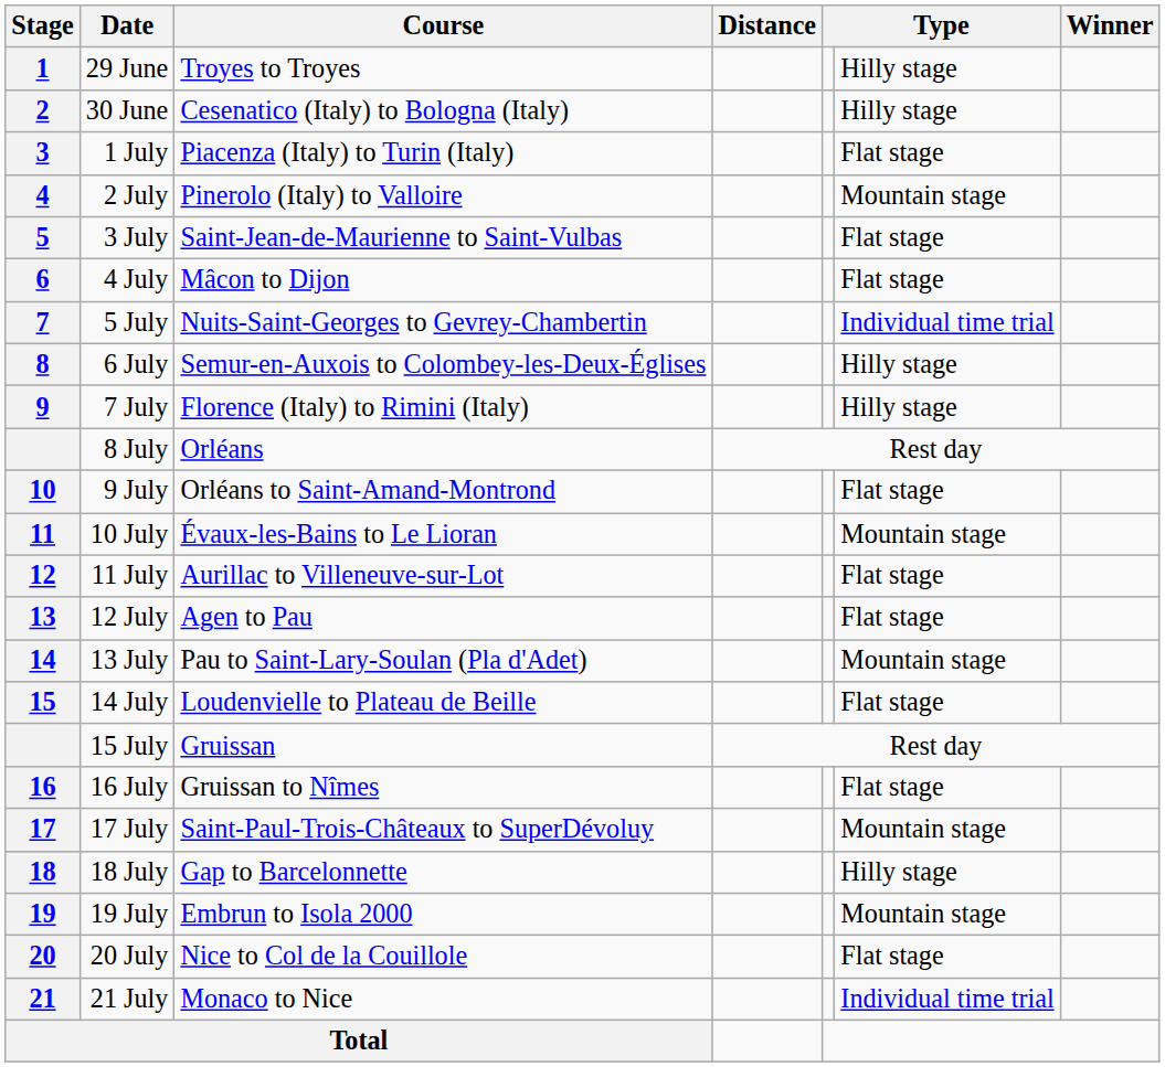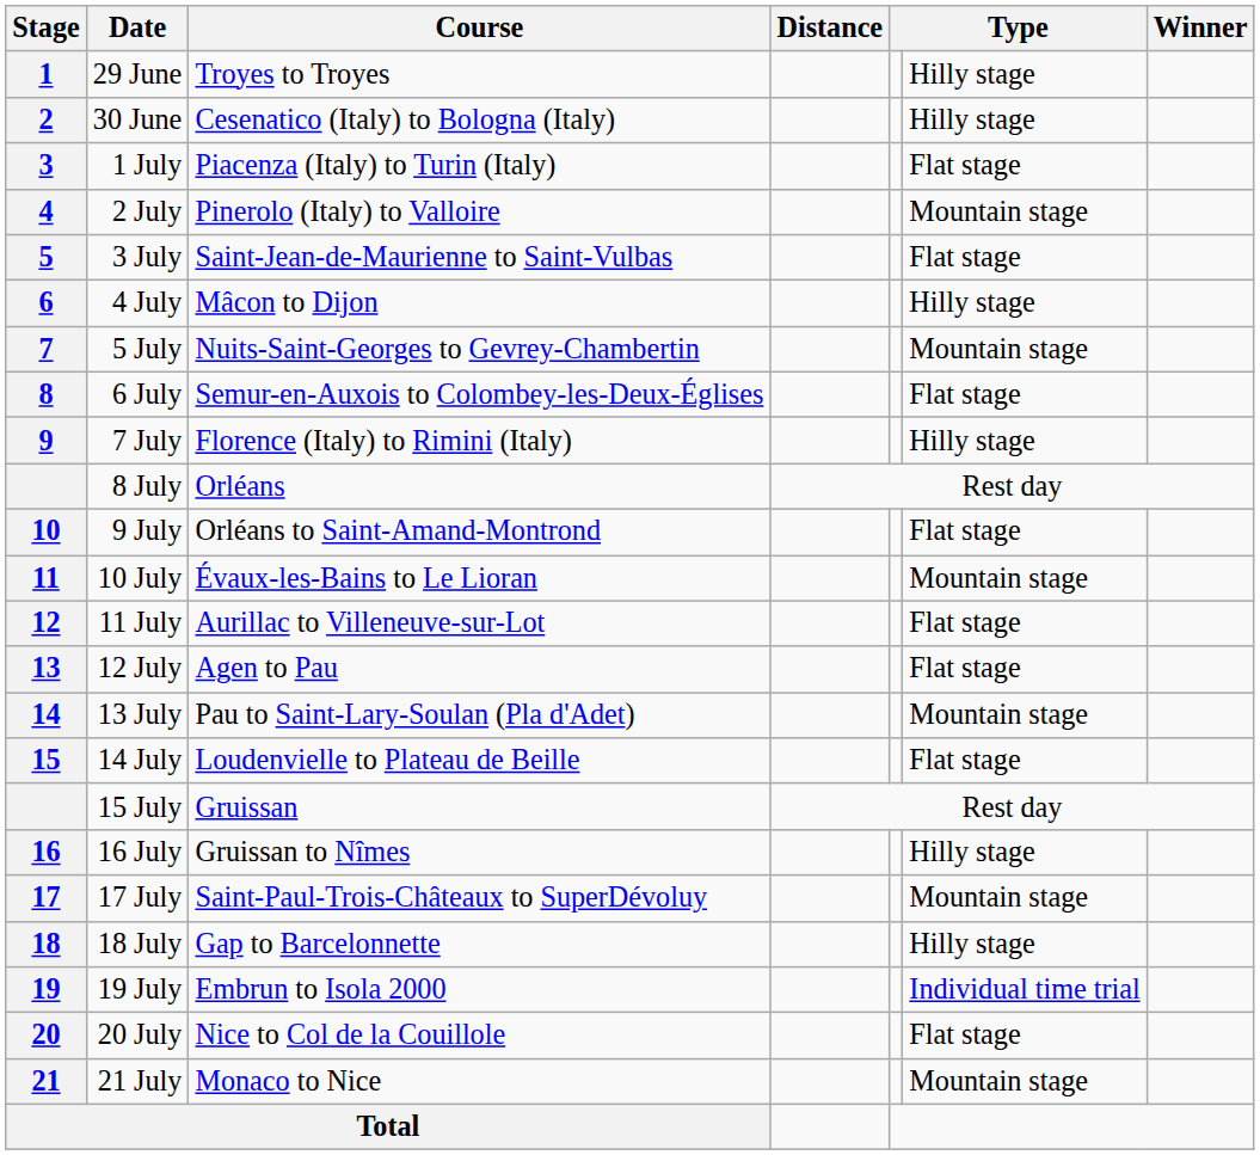 <table class="wikitable sortable">
 <tr>
 <th scope="col">Stage</th>
 <th scope="col">Date</th>
 <th scope="col">Course</th>
 <th scope="col">Distance</th>
 <th colspan="2" scope="col">Type</th>
 <th scope="col">Winner</th>
 </tr>
 <tr>
 <th scope="row"><a href='#'>1</a></th>
 <td style="text-align:right" data-sort-value="0.1">29 June</td>
 <td><a href='#'>Troyes</a> to Troyes</td>
 <td style="text-align:center;"></td>
 <td></td>
 <td>Hilly stage</td>
 <td></td>
 </tr>
 <tr>
 <th scope="row"><a href='#'>2</a></th>
 <td style="text-align:right" data-sort-value="0.2">30 June</td>
 <td><a href='#'>Cesenatico</a> (Italy) to <a href='#'>Bologna</a> (Italy)</td>
 <td style="text-align:center;"></td>
 <td></td>
 <td>Hilly stage</td>
 <td></td>
 </tr>
 <tr>
 <th scope="row"><a href='#'>3</a></th>
 <td style="text-align:right">1 July</td>
 <td><a href='#'>Piacenza</a> (Italy) to <a href='#'>Turin</a> (Italy)</td>
 <td style="text-align:center;"></td>
 <td></td>
 <td>Flat stage</td>
 <td></td>
 </tr>
 <tr>
 <th scope="row"><a href='#'>4</a></th>
 <td style="text-align:right">2 July</td>
 <td><a href='#'>Pinerolo</a> (Italy) to <a href='#'>Valloire</a></td>
 <td style="text-align:center;"></td>
 <td></td>
 <td>Mountain stage</td>
 <td></td>
 </tr>
 <tr>
 <th scope="row"><a href='#'>5</a></th>
 <td style="text-align:right">3 July</td>
 <td><a href='#'>Saint-Jean-de-Maurienne</a> to <a href='#'>Saint-Vulbas</a></td>
 <td style="text-align:center;"></td>
 <td></td>
 <td>Flat stage</td>
 <td></td>
 </tr>
 <tr>
 <th scope="row"><a href='#'>6</a></th>
 <td style="text-align:right">4 July</td>
 <td><a href='#'>Mâcon</a> to <a href='#'>Dijon</a></td>
 <td style="text-align:center;"></td>
 <td></td>
-<td>Flat stage</td>
+<td>Hilly stage</td>
 <td></td>
 </tr>
 <tr>
 <th scope="row"><a href='#'>7</a></th>
 <td style="text-align:right">5 July</td>
 <td><a href='#'>Nuits-Saint-Georges</a> to <a href='#'>Gevrey-Chambertin</a></td>
 <td style="text-align:center;"></td>
 <td></td>
-<td><a href='#'>Individual time trial</a></td>
+<td>Mountain stage</td>
 <td></td>
 </tr>
 <tr>
 <th scope="row"><a href='#'>8</a></th>
 <td style="text-align:right">6 July</td>
 <td><a href='#'>Semur-en-Auxois</a> to <a href='#'>Colombey-les-Deux-Églises</a></td>
 <td style="text-align:center;"></td>
 <td></td>
-<td>Hilly stage</td>
+<td>Flat stage</td>
 <td></td>
 </tr>
 <tr>
 <th scope="row"><a href='#'>9</a></th>
 <td style="text-align:right">7 July</td>
 <td><a href='#'>Florence</a> (Italy) to <a href='#'>Rimini</a> (Italy)</td>
 <td style="text-align:center;"></td>
 <td></td>
 <td>Hilly stage</td>
 <td></td>
 </tr>
 <tr>
 <th scope="row"></th>
 <td style="text-align:right">8 July</td>
 <td><a href='#'>Orléans</a></td>
 <td colspan="5" style="text-align:center">Rest day</td>
 </tr>
 <tr>
 <th scope="row"><a href='#'>10</a></th>
 <td style="text-align:right">9 July</td>
 <td>Orléans to <a href='#'>Saint-Amand-Montrond</a></td>
 <td style="text-align:center;"></td>
 <td></td>
 <td>Flat stage</td>
 <td></td>
 </tr>
 <tr>
 <th scope="row"><a href='#'>11</a></th>
 <td style="text-align:right">10 July</td>
 <td><a href='#'>Évaux-les-Bains</a> to <a href='#'>Le Lioran</a></td>
 <td style="text-align:center;"></td>
 <td></td>
 <td>Mountain stage</td>
 <td></td>
 </tr>
 <tr>
 <th scope="row"><a href='#'>12</a></th>
 <td style="text-align:right">11 July</td>
 <td><a href='#'>Aurillac</a> to <a href='#'>Villeneuve-sur-Lot</a></td>
 <td style="text-align:center;"></td>
 <td></td>
 <td>Flat stage</td>
 <td></td>
 </tr>
 <tr>
 <th scope="row"><a href='#'>13</a></th>
 <td style="text-align:right">12 July</td>
 <td><a href='#'>Agen</a> to <a href='#'>Pau</a></td>
 <td style="text-align:center;"></td>
 <td></td>
 <td>Flat stage</td>
 <td></td>
 </tr>
 <tr>
 <th scope="row"><a href='#'>14</a></th>
 <td style="text-align:right">13 July</td>
 <td>Pau to <a href='#'>Saint-Lary-Soulan</a> (<a href='#'>Pla d'Adet</a>)</td>
 <td style="text-align:center;"></td>
 <td></td>
 <td>Mountain stage</td>
 <td></td>
 </tr>
 <tr>
 <th scope="row"><a href='#'>15</a></th>
 <td style="text-align:right">14 July</td>
 <td><a href='#'>Loudenvielle</a> to <a href='#'>Plateau de Beille</a></td>
 <td style="text-align:center;"></td>
 <td></td>
 <td>Flat stage</td>
 <td></td>
 </tr>
 <tr>
 <th scope="row"></th>
 <td style="text-align:right">15 July</td>
 <td><a href='#'>Gruissan</a></td>
 <td colspan="5" style="text-align:center">Rest day</td>
 </tr>
 <tr>
 <th scope="row"><a href='#'>16</a></th>
 <td style="text-align:right">16 July</td>
 <td>Gruissan to <a href='#'>Nîmes</a></td>
 <td style="text-align:center;"></td>
 <td></td>
-<td>Flat stage</td>
+<td>Hilly stage</td>
 <td></td>
 </tr>
 <tr>
 <th scope="row"><a href='#'>17</a></th>
 <td style="text-align:right">17 July</td>
 <td><a href='#'>Saint-Paul-Trois-Châteaux</a> to <a href='#'>SuperDévoluy</a></td>
 <td style="text-align:center;"></td>
 <td></td>
 <td>Mountain stage</td>
 <td></td>
 </tr>
 <tr>
 <th scope="row"><a href='#'>18</a></th>
 <td style="text-align:right">18 July</td>
 <td><a href='#'>Gap</a> to <a href='#'>Barcelonnette</a></td>
 <td style="text-align:center;"></td>
 <td></td>
 <td>Hilly stage</td>
 <td></td>
 </tr>
 <tr>
 <th scope="row"><a href='#'>19</a></th>
 <td style="text-align:right">19 July</td>
 <td><a href='#'>Embrun</a> to <a href='#'>Isola 2000</a></td>
 <td style="text-align:center;"></td>
 <td></td>
-<td>Mountain stage</td>
+<td><a href='#'>Individual time trial</a></td>
 <td></td>
 </tr>
 <tr>
 <th scope="row"><a href='#'>20</a></th>
 <td style="text-align:right">20 July</td>
 <td><a href='#'>Nice</a> to <a href='#'>Col de la Couillole</a></td>
 <td style="text-align:center;"></td>
 <td></td>
 <td>Flat stage</td>
 <td></td>
 </tr>
 <tr>
 <th scope="row"><a href='#'>21</a></th>
 <td style="text-align:right">21 July</td>
 <td><a href='#'>Monaco</a> to Nice</td>
 <td style="text-align:center;"></td>
 <td></td>
-<td><a href='#'>Individual time trial</a></td>
+<td>Mountain stage</td>
 <td></td>
 </tr>
 <tr class=sortbottom>
 <th colspan="3">Total</th>
 <td style="text-align:center"></td>
 <td colspan="3"></td>
 </tr>
 </table>
